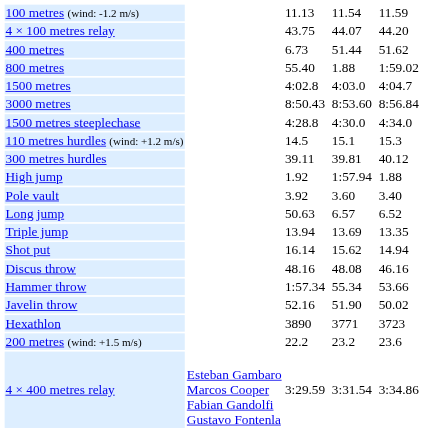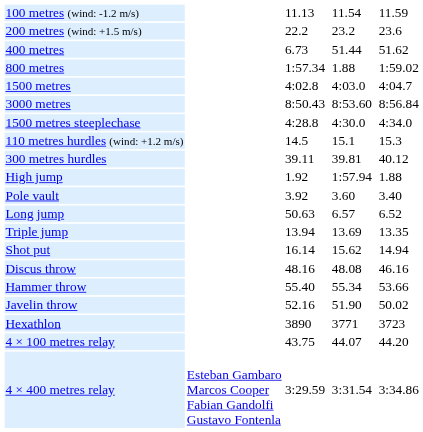 <table>
 <tr>
 <td bgcolor = DDEEFF><a href='#'>100 metres</a> <small>(wind: -1.2 m/s)</small></td>
 <td></td>
 <td>11.13</td>
 <td></td>
 <td>11.54</td>
 <td></td>
 <td>11.59</td>
 </tr>
 <tr>
-<td bgcolor = DDEEFF><a href='#'>4 × 100 metres relay</a></td>
+<td bgcolor = DDEEFF><a href='#'>200 metres</a> <small>(wind: +1.5 m/s)</small></td>
 <td></td>
-<td>43.75</td>
+<td>22.2</td>
 <td></td>
-<td>44.07</td>
+<td>23.2</td>
 <td></td>
-<td>44.20</td>
+<td>23.6</td>
 </tr>
 <tr>
 <td bgcolor = DDEEFF><a href='#'>400 metres</a></td>
 <td></td>
 <td>6.73</td>
 <td></td>
 <td>51.44</td>
 <td></td>
 <td>51.62</td>
 </tr>
 <tr>
 <td bgcolor = DDEEFF><a href='#'>800 metres</a></td>
 <td></td>
-<td>55.40</td>
+<td>1:57.34</td>
 <td></td>
 <td>1.88</td>
 <td></td>
 <td>1:59.02</td>
 </tr>
 <tr>
 <td bgcolor = DDEEFF><a href='#'>1500 metres</a></td>
 <td></td>
 <td>4:02.8</td>
 <td></td>
 <td>4:03.0</td>
 <td></td>
 <td>4:04.7</td>
 </tr>
 <tr>
 <td bgcolor = DDEEFF><a href='#'>3000 metres</a></td>
 <td></td>
 <td>8:50.43</td>
 <td></td>
 <td>8:53.60</td>
 <td></td>
 <td>8:56.84</td>
 </tr>
 <tr>
 <td bgcolor = DDEEFF><a href='#'>1500 metres steeplechase</a></td>
 <td></td>
 <td>4:28.8</td>
 <td></td>
 <td>4:30.0</td>
 <td></td>
 <td>4:34.0</td>
 </tr>
 <tr>
 <td bgcolor = DDEEFF><a href='#'>110 metres hurdles</a> <small>(wind: +1.2 m/s)</small></td>
 <td></td>
 <td>14.5</td>
 <td></td>
 <td>15.1</td>
 <td></td>
 <td>15.3</td>
 </tr>
 <tr>
 <td bgcolor = DDEEFF><a href='#'>300 metres hurdles</a></td>
 <td></td>
 <td>39.11</td>
 <td></td>
 <td>39.81</td>
 <td></td>
 <td>40.12</td>
 </tr>
 <tr>
 <td bgcolor = DDEEFF><a href='#'>High jump</a></td>
 <td></td>
 <td>1.92</td>
 <td></td>
 <td>1:57.94</td>
 <td></td>
 <td>1.88</td>
 </tr>
 <tr>
 <td bgcolor = DDEEFF><a href='#'>Pole vault</a></td>
 <td></td>
 <td>3.92</td>
 <td></td>
 <td>3.60</td>
 <td></td>
 <td>3.40</td>
 </tr>
 <tr>
 <td bgcolor = DDEEFF><a href='#'>Long jump</a></td>
 <td></td>
 <td>50.63</td>
 <td></td>
 <td>6.57</td>
 <td></td>
 <td>6.52</td>
 </tr>
 <tr>
 <td bgcolor = DDEEFF><a href='#'>Triple jump</a></td>
 <td></td>
 <td>13.94</td>
 <td></td>
 <td>13.69</td>
 <td></td>
 <td>13.35</td>
 </tr>
 <tr>
 <td bgcolor = DDEEFF><a href='#'>Shot put</a></td>
 <td></td>
 <td>16.14</td>
 <td></td>
 <td>15.62</td>
 <td></td>
 <td>14.94</td>
 </tr>
 <tr>
 <td bgcolor = DDEEFF><a href='#'>Discus throw</a></td>
 <td></td>
 <td>48.16</td>
 <td></td>
 <td>48.08</td>
 <td></td>
 <td>46.16</td>
 </tr>
 <tr>
 <td bgcolor = DDEEFF><a href='#'>Hammer throw</a></td>
 <td></td>
-<td>1:57.34</td>
+<td>55.40</td>
 <td></td>
 <td>55.34</td>
 <td></td>
 <td>53.66</td>
 </tr>
 <tr>
 <td bgcolor = DDEEFF><a href='#'>Javelin throw</a></td>
 <td></td>
 <td>52.16</td>
 <td></td>
 <td>51.90</td>
 <td></td>
 <td>50.02</td>
 </tr>
 <tr>
 <td bgcolor = DDEEFF><a href='#'>Hexathlon</a></td>
 <td></td>
 <td>3890</td>
 <td></td>
 <td>3771</td>
 <td></td>
 <td>3723</td>
 </tr>
 <tr>
-<td bgcolor = DDEEFF><a href='#'>200 metres</a> <small>(wind: +1.5 m/s)</small></td>
+<td bgcolor = DDEEFF><a href='#'>4 × 100 metres relay</a></td>
 <td></td>
-<td>22.2</td>
+<td>43.75</td>
 <td></td>
-<td>23.2</td>
+<td>44.07</td>
 <td></td>
-<td>23.6</td>
+<td>44.20</td>
 </tr>
 <tr>
 <td bgcolor = DDEEFF><a href='#'>4 × 400 metres relay</a></td>
 <td> <br> <a href='#'>Esteban Gambaro</a> <br> <a href='#'>Marcos Cooper</a> <br> <a href='#'>Fabian Gandolfi</a> <br> <a href='#'>Gustavo Fontenla</a></td>
 <td>3:29.59</td>
 <td></td>
 <td>3:31.54</td>
 <td></td>
 <td>3:34.86</td>
 </tr>
 </table>
